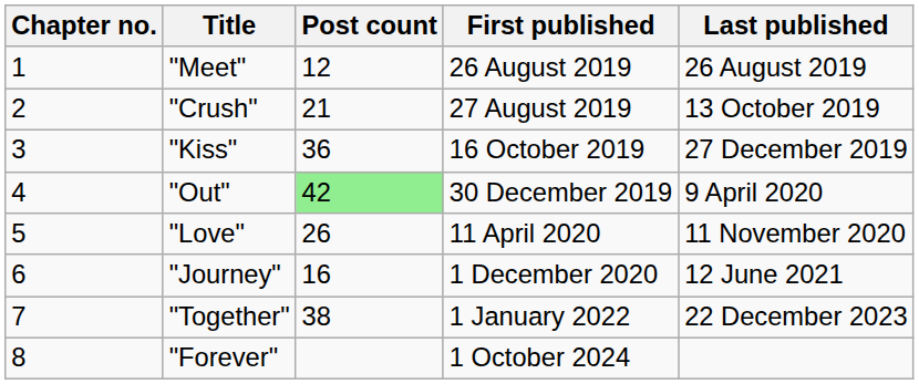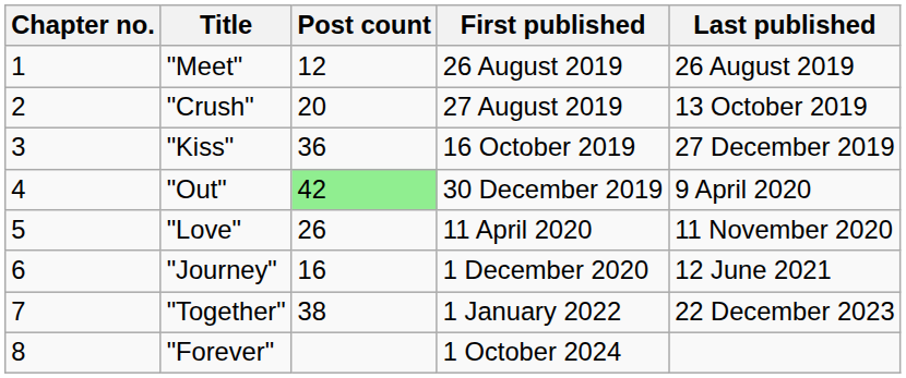 <table class="wikitable">
 <tr>
 <th>Chapter no.</th>
 <th>Title</th>
 <th>Post count</th>
 <th>First published</th>
 <th>Last published</th>
 </tr>
 <tr>
 <td>1</td>
 <td>"Meet"</td>
 <td>12</td>
 <td>26 August 2019</td>
 <td>26 August 2019</td>
 </tr>
 <tr>
 <td>2</td>
 <td>"Crush"</td>
-<td>21</td>
+<td>20</td>
 <td>27 August 2019</td>
 <td>13 October 2019</td>
 </tr>
 <tr>
 <td>3</td>
 <td>"Kiss"</td>
 <td>36</td>
 <td>16 October 2019</td>
 <td>27 December 2019</td>
 </tr>
 <tr>
 <td>4</td>
 <td>"Out"</td>
 <td style="background: lightgreen;">42</td>
 <td>30 December 2019</td>
 <td>9 April 2020</td>
 </tr>
 <tr>
 <td>5</td>
 <td>"Love"</td>
 <td>26</td>
 <td>11 April 2020</td>
 <td>11 November 2020</td>
 </tr>
 <tr>
 <td>6</td>
 <td>"Journey"</td>
 <td>16</td>
 <td>1 December 2020</td>
 <td>12 June 2021</td>
 </tr>
 <tr>
 <td>7</td>
 <td>"Together"</td>
 <td>38</td>
 <td>1 January 2022</td>
 <td>22 December 2023</td>
 </tr>
 <tr>
 <td>8</td>
 <td>"Forever"</td>
 <td></td>
 <td>1 October 2024</td>
 <td></td>
 </tr>
 </table>
